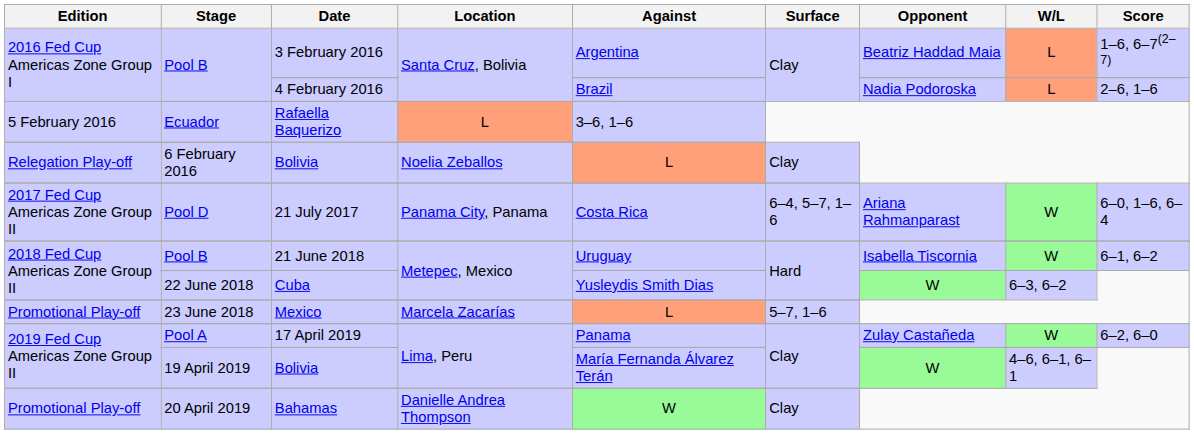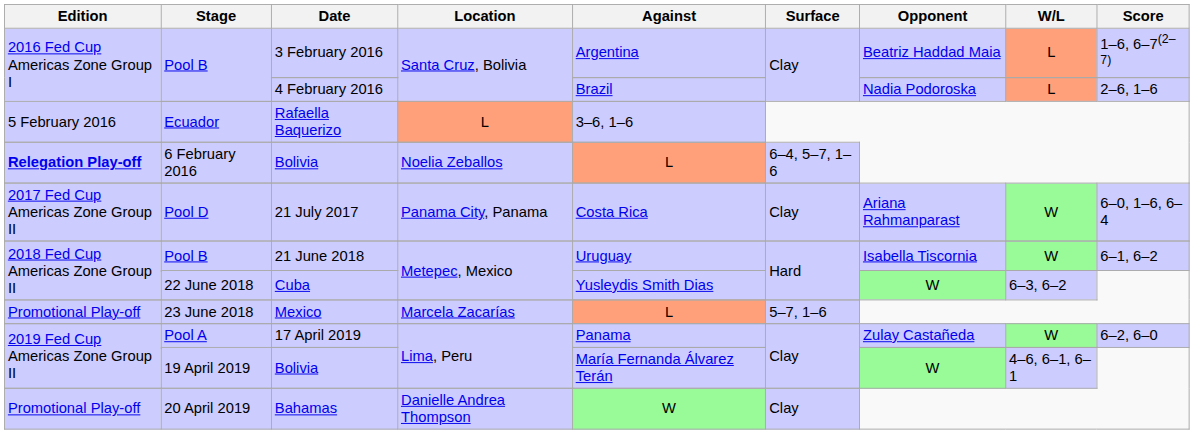 <table class=wikitable style=font-size:97%>
 <tr>
 <th>Edition</th>
 <th>Stage</th>
 <th>Date</th>
 <th>Location</th>
 <th>Against</th>
 <th>Surface</th>
 <th>Opponent</th>
 <th>W/L</th>
 <th>Score</th>
 </tr>
 <tr style="background:#CCCCFF;">
 <td rowspan=4><a href='#'>2016 Fed Cup</a> <br> Americas Zone Group I</td>
 <td rowspan=3><a href='#'>Pool B</a></td>
 <td>3 February 2016</td>
 <td rowspan=4><a href='#'>Santa Cruz</a>, Bolivia</td>
 <td> <a href='#'>Argentina</a></td>
 <td rowspan=4>Clay</td>
 <td><a href='#'>Beatriz Haddad Maia</a></td>
 <td style="text-align:center; background:#ffa07a;">L</td>
 <td>1–6, 6–7<sup>(2–7)</sup></td>
 </tr>
 <tr>
 </tr>
 <tr style="background:#CCCCFF;">
 <td>4 February 2016</td>
 <td> <a href='#'>Brazil</a></td>
 <td><a href='#'>Nadia Podoroska</a></td>
 <td style="text-align:center; background:#ffa07a;">L</td>
 <td>2–6, 1–6</td>
 </tr>
 <tr>
 </tr>
 <tr style="background:#CCCCFF;">
 <td>5 February 2016</td>
 <td> <a href='#'>Ecuador</a></td>
 <td><a href='#'>Rafaella Baquerizo</a></td>
 <td style="text-align:center; background:#ffa07a;">L</td>
 <td>3–6, 1–6</td>
 </tr>
 <tr>
 </tr>
 <tr style="background:#CCCCFF;">
-<td><a href='#'>Relegation Play-off</a></td>
+<td><strong><a href='#'>Relegation Play-off</a></strong></td>
 <td>6 February 2016</td>
 <td> <a href='#'>Bolivia</a></td>
 <td><a href='#'>Noelia Zeballos</a></td>
 <td style="text-align:center; background:#ffa07a;">L</td>
-<td>Clay</td>
+<td>6–4, 5–7, 1–6</td>
 </tr>
 <tr>
 </tr>
 <tr style="background:#CCCCFF;">
 <td><a href='#'>2017 Fed Cup</a> <br> Americas Zone Group II</td>
 <td><a href='#'>Pool D</a></td>
 <td>21 July 2017</td>
 <td><a href='#'>Panama City</a>, Panama</td>
 <td> <a href='#'>Costa Rica</a></td>
-<td>6–4, 5–7, 1–6</td>
+<td>Clay</td>
 <td><a href='#'>Ariana Rahmanparast</a></td>
 <td style="text-align:center; background:#98fb98;">W</td>
 <td>6–0, 1–6, 6–4</td>
 </tr>
 <tr>
 </tr>
 <tr style="background:#CCCCFF;">
 <td rowspan=3><a href='#'>2018 Fed Cup</a> <br> Americas Zone Group II</td>
 <td rowspan=2><a href='#'>Pool B</a></td>
 <td>21 June 2018</td>
 <td rowspan=3><a href='#'>Metepec</a>, Mexico</td>
 <td> <a href='#'>Uruguay</a></td>
 <td rowspan=3>Hard</td>
 <td><a href='#'>Isabella Tiscornia</a></td>
 <td style="text-align:center; background:#98fb98;">W</td>
 <td>6–1, 6–2</td>
 </tr>
 <tr>
 </tr>
 <tr style="background:#CCCCFF;">
 <td>22 June 2018</td>
 <td> <a href='#'>Cuba</a></td>
 <td><a href='#'>Yusleydis Smith Dias</a></td>
 <td style="text-align:center; background:#98fb98;">W</td>
 <td>6–3, 6–2</td>
 </tr>
 <tr>
 </tr>
 <tr style="background:#CCCCFF;">
 <td><a href='#'>Promotional Play-off</a></td>
 <td>23 June 2018</td>
 <td> <a href='#'>Mexico</a></td>
 <td><a href='#'>Marcela Zacarías</a></td>
 <td style="text-align:center; background:#ffa07a;">L</td>
 <td>5–7, 1–6</td>
 </tr>
 <tr>
 </tr>
 <tr style="background:#CCCCFF;">
 <td rowspan=3><a href='#'>2019 Fed Cup</a> <br> Americas Zone Group II</td>
 <td rowspan=2><a href='#'>Pool A</a></td>
 <td>17 April 2019</td>
 <td rowspan=3><a href='#'>Lima</a>, Peru</td>
 <td> <a href='#'>Panama</a></td>
 <td rowspan=3>Clay</td>
 <td><a href='#'>Zulay Castañeda</a></td>
 <td style="text-align:center; background:#98fb98;">W</td>
 <td>6–2, 6–0</td>
 </tr>
 <tr>
 </tr>
 <tr style="background:#CCCCFF;">
 <td>19 April 2019</td>
 <td> <a href='#'>Bolivia</a></td>
 <td><a href='#'>María Fernanda Álvarez Terán</a></td>
 <td style="text-align:center; background:#98fb98;">W</td>
 <td>4–6, 6–1, 6–1</td>
 </tr>
 <tr>
 </tr>
 <tr style="background:#CCCCFF;">
 <td><a href='#'>Promotional Play-off</a></td>
 <td>20 April 2019</td>
 <td> <a href='#'>Bahamas</a></td>
 <td><a href='#'>Danielle Andrea Thompson</a></td>
 <td style="text-align:center; background:#98fb98;">W</td>
 <td>Clay</td>
 </tr>
 </table>
